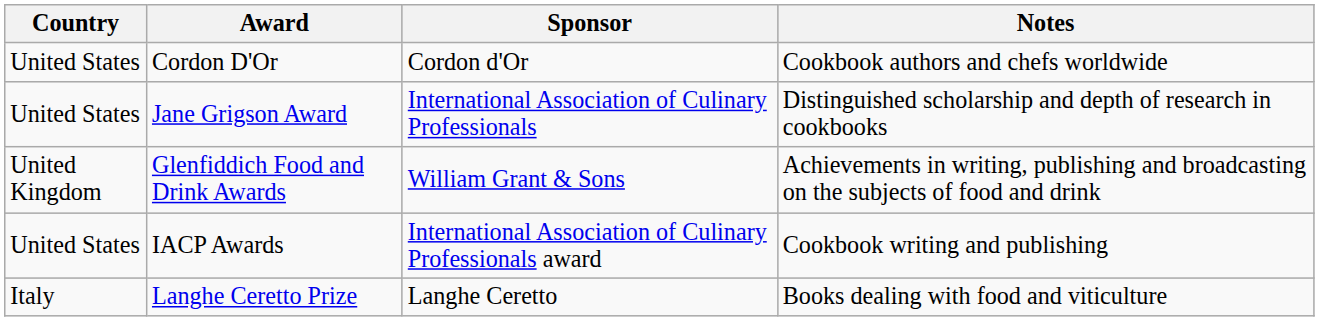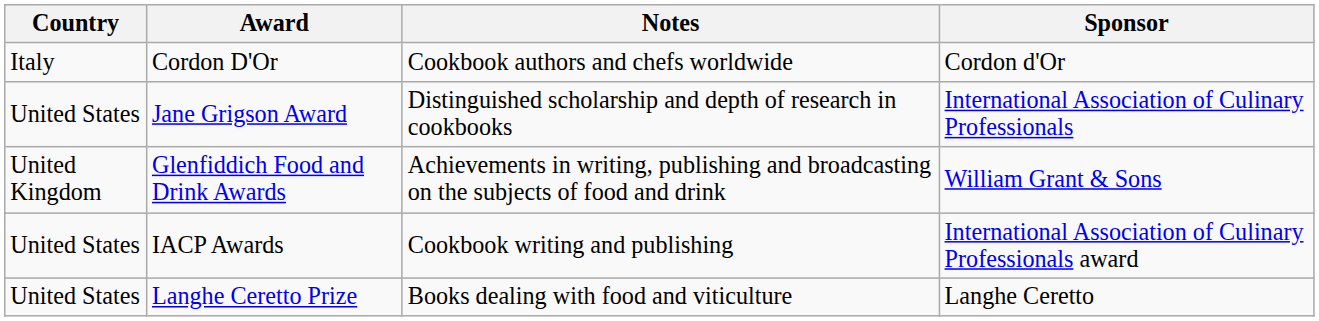 <table class="wikitable sortable">
 <tr>
 <th>Country</th>
 <th>Award</th>
+<th>Notes</th>
 <th>Sponsor</th>
-<th>Notes</th>
 </tr>
 <tr>
-<td>United States</td>
+<td>Italy</td>
 <td>Cordon D'Or</td>
+<td>Cookbook authors and chefs worldwide</td>
 <td>Cordon d'Or</td>
-<td>Cookbook authors and chefs worldwide</td>
 </tr>
 <tr>
 <td>United States</td>
 <td><a href='#'>Jane Grigson Award</a></td>
+<td>Distinguished scholarship and depth of research in cookbooks</td>
 <td><a href='#'>International Association of Culinary Professionals</a></td>
-<td>Distinguished scholarship and depth of research in cookbooks</td>
 </tr>
 <tr>
 <td>United Kingdom</td>
 <td><a href='#'>Glenfiddich Food and Drink Awards</a></td>
+<td>Achievements in writing, publishing and broadcasting on the subjects of food and drink</td>
 <td><a href='#'>William Grant & Sons</a></td>
-<td>Achievements in writing, publishing and broadcasting on the subjects of food and drink</td>
 </tr>
 <tr>
 <td>United States</td>
 <td>IACP Awards</td>
+<td>Cookbook writing and publishing</td>
 <td><a href='#'>International Association of Culinary Professionals</a> award</td>
-<td>Cookbook writing and publishing</td>
 </tr>
 <tr>
-<td>Italy</td>
+<td>United States</td>
 <td><a href='#'>Langhe Ceretto Prize</a></td>
+<td>Books dealing with food and viticulture</td>
 <td>Langhe Ceretto</td>
-<td>Books dealing with food and viticulture</td>
 </tr>
 </table>
